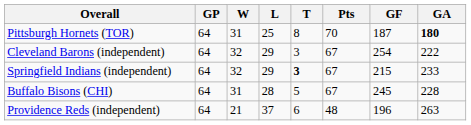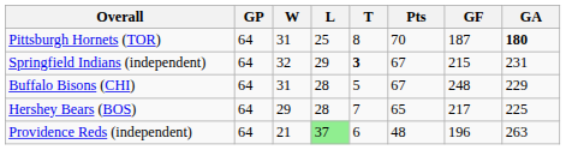 <table class="wikitable">
 <tr>
 <th bgcolor="#DDDDFF" width="30%">Overall</th>
 <th bgcolor="#DDDDFF" width="5%">GP</th>
 <th bgcolor="#DDDDFF" width="5%">W</th>
 <th bgcolor="#DDDDFF" width="5%">L</th>
 <th bgcolor="#DDDDFF" width="5%">T</th>
 <th bgcolor="#DDDDFF" width="7.5%">Pts</th>
 <th bgcolor="#DDDDFF" width="7.5%">GF</th>
 <th bgcolor="#DDDDFF" width="7.5%">GA</th>
 </tr>
 <tr>
 <td><a href='#'>Pittsburgh Hornets</a> (<a href='#'>TOR</a>)</td>
 <td>64</td>
 <td>31</td>
 <td>25</td>
 <td>8</td>
 <td>70</td>
 <td>187</td>
 <td><strong>180</strong></td>
 </tr>
 <tr>
-<td><a href='#'>Cleveland Barons</a> (independent)</td>
-<td>64</td>
-<td>32</td>
-<td>29</td>
-<td>3</td>
-<td>67</td>
-<td>254</td>
-<td>222</td>
-</tr>
-<tr>
 <td><a href='#'>Springfield Indians</a> (independent)</td>
 <td>64</td>
 <td>32</td>
 <td>29</td>
 <td><strong>3</strong></td>
 <td>67</td>
 <td>215</td>
-<td>233</td>
+<td>231</td>
 </tr>
 <tr>
 <td><a href='#'>Buffalo Bisons</a> (<a href='#'>CHI</a>)</td>
 <td>64</td>
 <td>31</td>
 <td>28</td>
 <td>5</td>
 <td>67</td>
-<td>245</td>
-<td>228</td>
+<td>248</td>
+<td>229</td>
+</tr>
+<tr>
+<td><a href='#'>Hershey Bears</a> (<a href='#'>BOS</a>)</td>
+<td>64</td>
+<td>29</td>
+<td>28</td>
+<td>7</td>
+<td>65</td>
+<td>217</td>
+<td>225</td>
 </tr>
 <tr>
 <td><a href='#'>Providence Reds</a> (independent)</td>
 <td>64</td>
 <td>21</td>
-<td>37</td>
+<td style="background: lightgreen;">37</td>
 <td>6</td>
 <td>48</td>
 <td>196</td>
 <td>263</td>
 </tr>
 </table>
